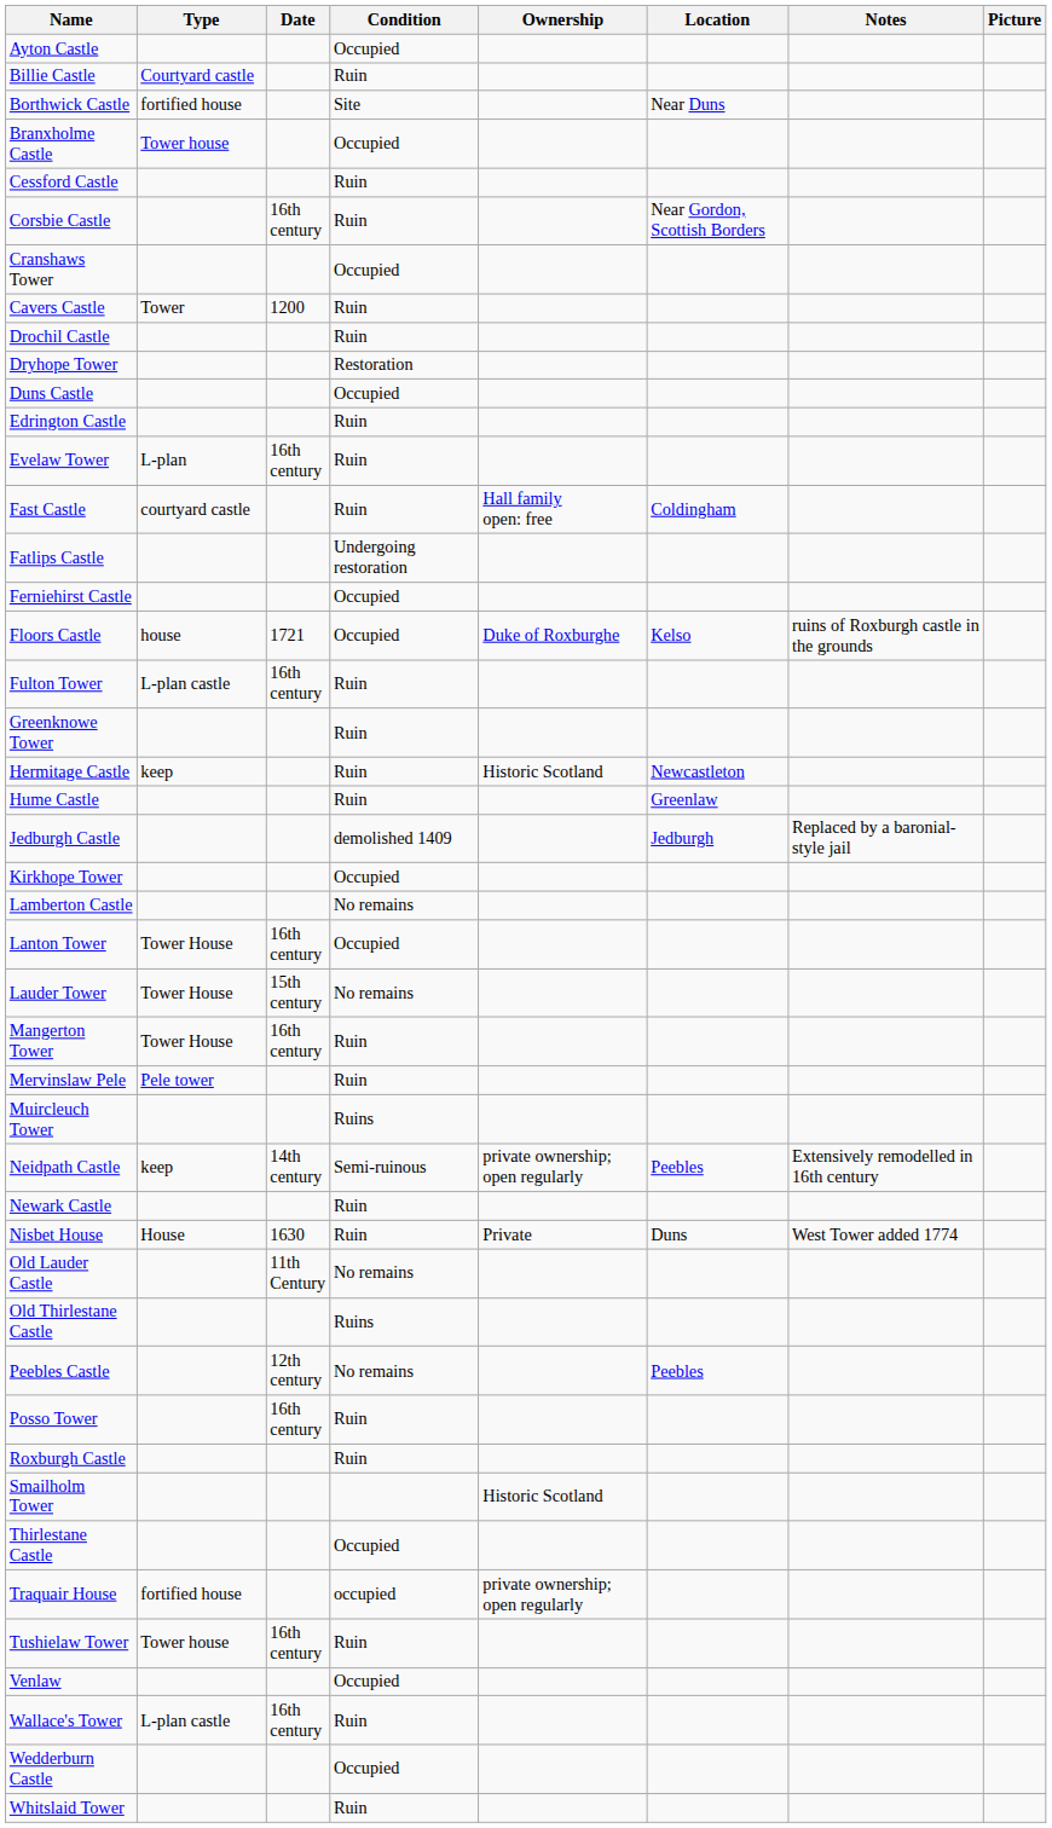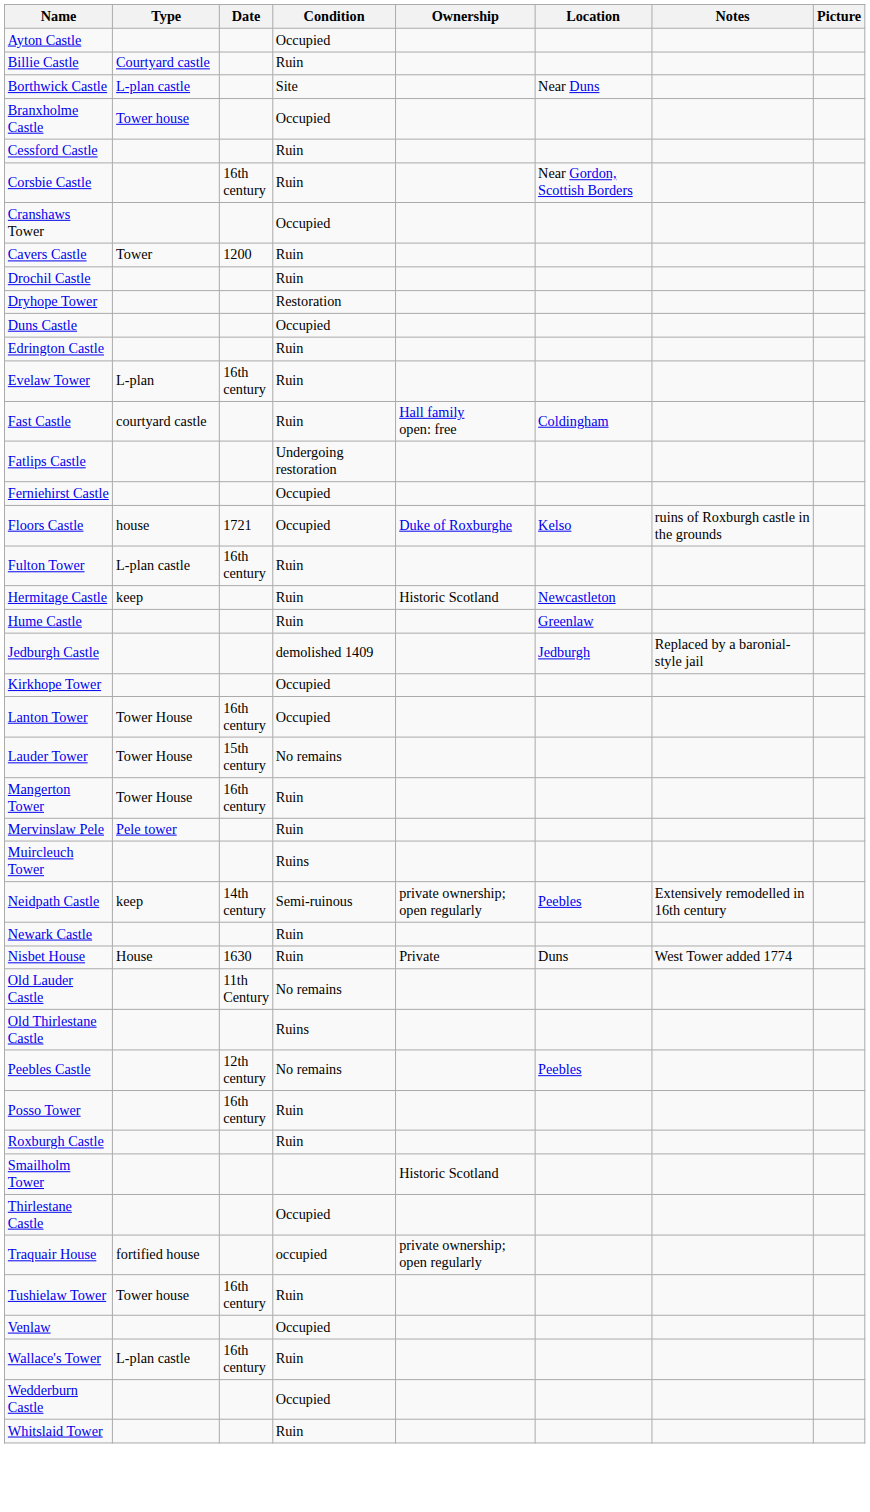 <table class="wikitable sortable" style="font-size:90%">
 <tr>
 <th style="width:13%;">Name</th>
 <th style="width:13%;">Type</th>
 <th style="width:6%;">Date</th>
 <th style="width:15%;">Condition</th>
 <th style="width:17%;">Ownership</th>
 <th style="width:14%;">Location</th>
 <th style="width:20%;">Notes</th>
 <th style="width:20%;">Picture</th>
 </tr>
 <tr>
 <td><a href='#'>Ayton Castle</a></td>
 <td></td>
 <td></td>
 <td>Occupied</td>
 <td></td>
 <td></td>
 <td></td>
 <td></td>
 </tr>
 <tr>
 <td><a href='#'>Billie Castle</a></td>
 <td><a href='#'>Courtyard castle</a></td>
 <td></td>
 <td>Ruin</td>
 <td></td>
 <td></td>
 <td></td>
 <td></td>
 </tr>
 <tr>
 <td><a href='#'>Borthwick Castle</a></td>
-<td>fortified house</td>
+<td><a href='#'>L-plan castle</a></td>
 <td></td>
 <td>Site</td>
 <td></td>
 <td>Near <a href='#'>Duns</a></td>
 <td></td>
 <td></td>
 </tr>
 <tr>
 <td><a href='#'>Branxholme Castle</a></td>
 <td><a href='#'>Tower house</a></td>
 <td></td>
 <td>Occupied</td>
 <td></td>
 <td></td>
 <td></td>
 <td></td>
 </tr>
 <tr>
 <td><a href='#'>Cessford Castle</a></td>
 <td></td>
 <td></td>
 <td>Ruin</td>
 <td></td>
 <td></td>
 <td></td>
 <td></td>
 </tr>
 <tr>
 <td><a href='#'>Corsbie Castle</a></td>
 <td></td>
 <td>16th century</td>
 <td>Ruin</td>
 <td></td>
 <td>Near <a href='#'>Gordon, Scottish Borders</a></td>
 <td></td>
 <td></td>
 </tr>
 <tr>
 <td><a href='#'>Cranshaws</a> Tower</td>
 <td></td>
 <td></td>
 <td>Occupied</td>
 <td></td>
 <td></td>
 <td></td>
 <td></td>
 </tr>
 <tr>
 <td><a href='#'>Cavers Castle</a></td>
 <td>Tower</td>
 <td>1200</td>
 <td>Ruin</td>
 <td></td>
 <td></td>
 <td></td>
 </tr>
 <tr>
 <td><a href='#'>Drochil Castle</a></td>
 <td></td>
 <td></td>
 <td>Ruin</td>
 <td></td>
 <td></td>
 <td></td>
 <td></td>
 </tr>
 <tr>
 <td><a href='#'>Dryhope Tower</a></td>
 <td></td>
 <td></td>
 <td>Restoration</td>
 <td></td>
 <td></td>
 <td></td>
 <td></td>
 </tr>
 <tr>
 <td><a href='#'>Duns Castle</a></td>
 <td></td>
 <td></td>
 <td>Occupied</td>
 <td></td>
 <td></td>
 <td></td>
 <td></td>
 </tr>
 <tr>
 <td><a href='#'>Edrington Castle</a></td>
 <td></td>
 <td></td>
 <td>Ruin</td>
 <td></td>
 <td></td>
 <td></td>
 <td></td>
 </tr>
 <tr>
 <td><a href='#'>Evelaw Tower</a></td>
 <td>L-plan</td>
 <td>16th century</td>
 <td>Ruin</td>
 <td></td>
 <td></td>
 <td></td>
 <td></td>
 </tr>
 <tr>
 <td><a href='#'>Fast Castle</a></td>
 <td>courtyard castle</td>
 <td></td>
 <td>Ruin</td>
 <td><a href='#'>Hall family</a> <br> open: free</td>
 <td><a href='#'>Coldingham</a><br></td>
 <td></td>
 <td></td>
 </tr>
 <tr>
 <td><a href='#'>Fatlips Castle</a></td>
 <td></td>
 <td></td>
 <td>Undergoing restoration</td>
 <td></td>
 <td></td>
 <td></td>
 <td></td>
 </tr>
 <tr>
 <td><a href='#'>Ferniehirst Castle</a></td>
 <td></td>
 <td></td>
 <td>Occupied</td>
 <td></td>
 <td></td>
 <td></td>
 <td></td>
 </tr>
 <tr>
 <td><a href='#'>Floors Castle</a></td>
 <td>house</td>
 <td>1721</td>
 <td>Occupied</td>
 <td><a href='#'>Duke of Roxburghe</a></td>
 <td><a href='#'>Kelso</a><br></td>
 <td>ruins of Roxburgh castle in the grounds</td>
 <td></td>
 </tr>
 <tr>
 <td><a href='#'>Fulton Tower</a></td>
 <td>L-plan castle</td>
 <td>16th century</td>
 <td>Ruin</td>
 <td></td>
 <td></td>
 <td></td>
 <td></td>
 </tr>
 <tr>
-<td><a href='#'>Greenknowe Tower</a></td>
-<td></td>
-<td></td>
-<td>Ruin</td>
-<td></td>
-<td></td>
-<td></td>
-<td></td>
-</tr>
-<tr>
 <td><a href='#'>Hermitage Castle</a></td>
 <td>keep</td>
 <td></td>
 <td>Ruin</td>
 <td>Historic Scotland</td>
 <td><a href='#'>Newcastleton</a><br></td>
 <td></td>
 <td></td>
 </tr>
 <tr>
 <td><a href='#'>Hume Castle</a></td>
 <td></td>
 <td></td>
 <td>Ruin</td>
 <td></td>
 <td><a href='#'>Greenlaw</a><br></td>
 <td></td>
 <td></td>
 </tr>
 <tr>
 <td><a href='#'>Jedburgh Castle</a></td>
 <td></td>
 <td></td>
 <td>demolished 1409</td>
 <td></td>
 <td><a href='#'>Jedburgh</a><br></td>
 <td>Replaced by a baronial-style jail</td>
 <td></td>
 </tr>
 <tr>
 <td><a href='#'>Kirkhope Tower</a></td>
 <td></td>
 <td></td>
 <td>Occupied</td>
-<td></td>
-<td></td>
-<td></td>
-<td></td>
-</tr>
-<tr>
-<td><a href='#'>Lamberton Castle</a></td>
-<td></td>
-<td></td>
-<td>No remains</td>
 <td></td>
 <td></td>
 <td></td>
 <td></td>
 </tr>
 <tr>
 <td><a href='#'>Lanton Tower</a></td>
 <td>Tower House</td>
 <td>16th century</td>
 <td>Occupied</td>
 <td></td>
 <td></td>
 <td></td>
 <td></td>
 </tr>
 <tr>
 <td><a href='#'>Lauder Tower</a></td>
 <td>Tower House</td>
 <td>15th century</td>
 <td>No remains</td>
 <td></td>
 <td></td>
 <td></td>
 <td></td>
 </tr>
 <tr>
 <td><a href='#'>Mangerton Tower</a></td>
 <td>Tower House</td>
 <td>16th century</td>
 <td>Ruin</td>
 <td></td>
 <td></td>
 <td></td>
 <td></td>
 </tr>
 <tr>
 <td><a href='#'>Mervinslaw Pele</a></td>
 <td><a href='#'>Pele tower</a></td>
 <td></td>
 <td>Ruin</td>
 <td></td>
 <td></td>
 <td></td>
 <td></td>
 </tr>
 <tr>
 <td><a href='#'>Muircleuch Tower</a></td>
 <td></td>
 <td></td>
 <td>Ruins</td>
 <td></td>
 <td></td>
 <td></td>
 <td></td>
 </tr>
 <tr>
 <td><a href='#'>Neidpath Castle</a></td>
 <td>keep</td>
 <td>14th century</td>
 <td>Semi-ruinous</td>
 <td>private ownership; open regularly</td>
 <td><a href='#'>Peebles</a><br></td>
 <td>Extensively remodelled in 16th century</td>
 <td></td>
 </tr>
 <tr>
 <td><a href='#'>Newark Castle</a></td>
 <td></td>
 <td></td>
 <td>Ruin</td>
 <td></td>
 <td></td>
 <td></td>
 <td></td>
 </tr>
 <tr>
 <td><a href='#'>Nisbet House</a></td>
 <td>House</td>
 <td>1630</td>
 <td>Ruin</td>
 <td>Private</td>
 <td>Duns<br></td>
 <td>West Tower added 1774</td>
 <td></td>
 </tr>
 <tr>
 <td><a href='#'>Old Lauder Castle</a></td>
 <td></td>
 <td>11th Century</td>
 <td>No remains</td>
 <td></td>
 <td></td>
 <td></td>
 <td></td>
 </tr>
 <tr>
 <td><a href='#'>Old Thirlestane Castle</a></td>
 <td></td>
 <td></td>
 <td>Ruins</td>
 <td></td>
 <td></td>
 <td></td>
 <td></td>
 </tr>
 <tr>
 <td><a href='#'>Peebles Castle</a></td>
 <td></td>
 <td>12th century</td>
 <td>No remains</td>
 <td></td>
 <td><a href='#'>Peebles</a><br></td>
 <td></td>
 <td></td>
 </tr>
 <tr>
 <td><a href='#'>Posso Tower</a></td>
 <td></td>
 <td>16th century</td>
 <td>Ruin</td>
 <td></td>
 <td><br></td>
 <td></td>
 <td></td>
 </tr>
 <tr>
 <td><a href='#'>Roxburgh Castle</a></td>
 <td></td>
 <td></td>
 <td>Ruin</td>
 <td></td>
 <td></td>
 <td></td>
 <td></td>
 </tr>
 <tr>
 <td><a href='#'>Smailholm Tower</a></td>
 <td></td>
 <td></td>
 <td></td>
 <td>Historic Scotland</td>
 <td></td>
 <td></td>
 <td></td>
 </tr>
 <tr>
 <td><a href='#'>Thirlestane Castle</a></td>
 <td></td>
 <td></td>
 <td>Occupied</td>
 <td></td>
 <td></td>
 <td></td>
 <td></td>
 </tr>
 <tr>
 <td><a href='#'>Traquair House</a></td>
 <td>fortified house</td>
 <td></td>
 <td>occupied</td>
 <td>private ownership; open regularly</td>
 <td></td>
 <td></td>
 <td></td>
 </tr>
 <tr>
 <td><a href='#'>Tushielaw Tower</a></td>
 <td>Tower house</td>
 <td>16th century</td>
 <td>Ruin</td>
 <td></td>
 <td></td>
 <td></td>
 <td></td>
 </tr>
 <tr>
 <td><a href='#'>Venlaw</a></td>
 <td></td>
 <td></td>
 <td>Occupied</td>
 <td></td>
 <td></td>
 <td></td>
 <td></td>
 </tr>
 <tr>
 <td><a href='#'>Wallace's Tower</a></td>
 <td>L-plan castle</td>
 <td>16th century</td>
 <td>Ruin</td>
 <td></td>
 <td></td>
 <td></td>
 <td></td>
 </tr>
 <tr>
 <td><a href='#'>Wedderburn Castle</a></td>
 <td></td>
 <td></td>
 <td>Occupied</td>
 <td></td>
 <td></td>
 <td></td>
 <td></td>
 </tr>
 <tr>
 <td><a href='#'>Whitslaid Tower</a></td>
 <td></td>
 <td></td>
 <td>Ruin</td>
 <td></td>
 <td></td>
 <td></td>
 <td></td>
 </tr>
 </table>
